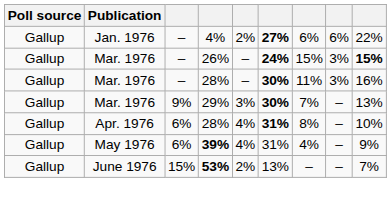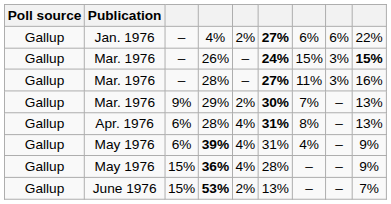 <table class="wikitable" style="font-size:90%;text-align:center;">
 <tr>
 <th>Poll source</th>
 <th>Publication</th>
 <th></th>
 <th></th>
 <th></th>
 <th></th>
 <th></th>
 <th></th>
 <th></th>
 </tr>
 <tr>
 <td>Gallup</td>
 <td>Jan. 1976</td>
 <td>–</td>
 <td>4%</td>
 <td>2%</td>
 <td><strong>27%</strong></td>
 <td>6%</td>
 <td>6%</td>
 <td>22%</td>
 </tr>
 <tr>
 <td>Gallup</td>
 <td>Mar. 1976</td>
 <td>–</td>
 <td>26%</td>
 <td>–</td>
 <td><strong>24%</strong></td>
 <td>15%</td>
 <td>3%</td>
 <td><strong>15%</strong></td>
 </tr>
 <tr>
 <td>Gallup</td>
 <td>Mar. 1976</td>
 <td>–</td>
 <td>28%</td>
 <td>–</td>
-<td><strong>30%</strong></td>
+<td><strong>27%</strong></td>
 <td>11%</td>
 <td>3%</td>
 <td>16%</td>
 </tr>
 <tr>
 <td>Gallup</td>
 <td>Mar. 1976</td>
 <td>9%</td>
 <td>29%</td>
-<td>3%</td>
+<td>2%</td>
 <td><strong>30%</strong></td>
 <td>7%</td>
 <td>–</td>
 <td>13%</td>
 </tr>
 <tr>
 <td>Gallup</td>
 <td>Apr. 1976</td>
 <td>6%</td>
 <td>28%</td>
 <td>4%</td>
 <td><strong>31%</strong></td>
 <td>8%</td>
 <td>–</td>
-<td>10%</td>
+<td>13%</td>
 </tr>
 <tr>
 <td>Gallup</td>
 <td>May 1976</td>
 <td>6%</td>
 <td><strong>39%</strong></td>
 <td>4%</td>
 <td>31%</td>
 <td>4%</td>
+<td>–</td>
+<td>9%</td>
+</tr>
+<tr>
+<td>Gallup</td>
+<td>May 1976</td>
+<td>15%</td>
+<td><strong>36%</strong></td>
+<td>4%</td>
+<td>28%</td>
+<td>–</td>
 <td>–</td>
 <td>9%</td>
 </tr>
 <tr>
 <td>Gallup</td>
 <td>June 1976</td>
 <td>15%</td>
 <td><strong>53%</strong></td>
 <td>2%</td>
 <td>13%</td>
 <td>–</td>
 <td>–</td>
 <td>7%</td>
 </tr>
 </table>
